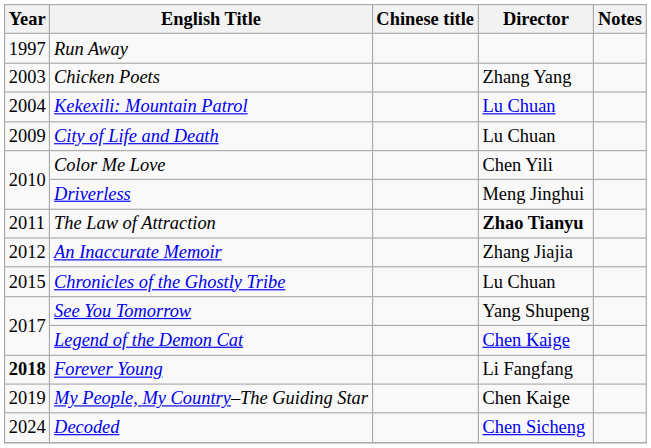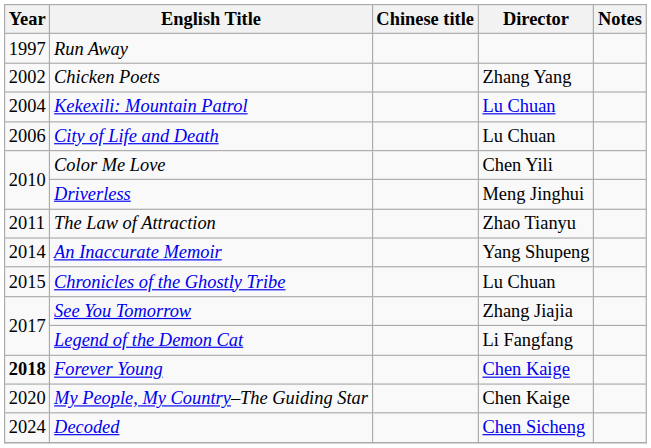 <table class="wikitable">
 <tr>
 <th>Year</th>
 <th>English Title</th>
 <th>Chinese title</th>
 <th>Director</th>
 <th>Notes</th>
 </tr>
 <tr>
 <td>1997</td>
 <td><em>Run Away</em></td>
 <td></td>
 <td></td>
 <td></td>
 </tr>
 <tr>
-<td>2003</td>
+<td>2002</td>
 <td><em>Chicken Poets</em></td>
 <td></td>
 <td>Zhang Yang</td>
 <td></td>
 </tr>
 <tr>
 <td>2004</td>
 <td><em><a href='#'>Kekexili: Mountain Patrol</a></em></td>
 <td></td>
 <td><a href='#'>Lu Chuan</a></td>
 <td></td>
 </tr>
 <tr>
-<td>2009</td>
+<td>2006</td>
 <td><em><a href='#'>City of Life and Death</a></em></td>
 <td></td>
 <td>Lu Chuan</td>
 <td></td>
 </tr>
 <tr>
 <td rowspan="2">2010</td>
 <td><em>Color Me Love</em></td>
 <td></td>
 <td>Chen Yili</td>
 <td></td>
 </tr>
 <tr>
 <td><em><a href='#'>Driverless</a></em></td>
 <td></td>
 <td>Meng Jinghui</td>
 <td></td>
 </tr>
 <tr>
 <td>2011</td>
 <td><em>The Law of Attraction</em></td>
 <td></td>
-<td><strong>Zhao Tianyu</strong></td>
+<td>Zhao Tianyu</td>
 <td></td>
 </tr>
 <tr>
-<td>2012</td>
+<td>2014</td>
 <td><em><a href='#'>An Inaccurate Memoir</a></em></td>
 <td></td>
-<td>Zhang Jiajia</td>
+<td>Yang Shupeng</td>
 <td></td>
 </tr>
 <tr>
 <td>2015</td>
 <td><em><a href='#'>Chronicles of the Ghostly Tribe</a></em></td>
 <td></td>
 <td>Lu Chuan</td>
 <td></td>
 </tr>
 <tr>
 <td rowspan="2">2017</td>
 <td><em><a href='#'>See You Tomorrow</a></em></td>
 <td></td>
-<td>Yang Shupeng</td>
+<td>Zhang Jiajia</td>
 <td></td>
 </tr>
 <tr>
 <td><em><a href='#'>Legend of the Demon Cat</a></em></td>
 <td></td>
-<td><a href='#'>Chen Kaige</a></td>
+<td>Li Fangfang</td>
 <td></td>
 </tr>
 <tr>
 <td><strong>2018</strong></td>
 <td><em><a href='#'>Forever Young</a></em></td>
 <td></td>
-<td>Li Fangfang</td>
+<td><a href='#'>Chen Kaige</a></td>
 <td></td>
 </tr>
 <tr>
-<td>2019</td>
+<td>2020</td>
 <td><em><a href='#'>My People, My Country</a></em>–<em>The Guiding Star</em></td>
 <td></td>
 <td>Chen Kaige</td>
 <td></td>
 </tr>
 <tr>
 <td>2024</td>
 <td><em><a href='#'>Decoded</a></em></td>
 <td></td>
 <td><a href='#'>Chen Sicheng</a></td>
 <td></td>
 </tr>
 <tr>
 </tr>
 </table>
